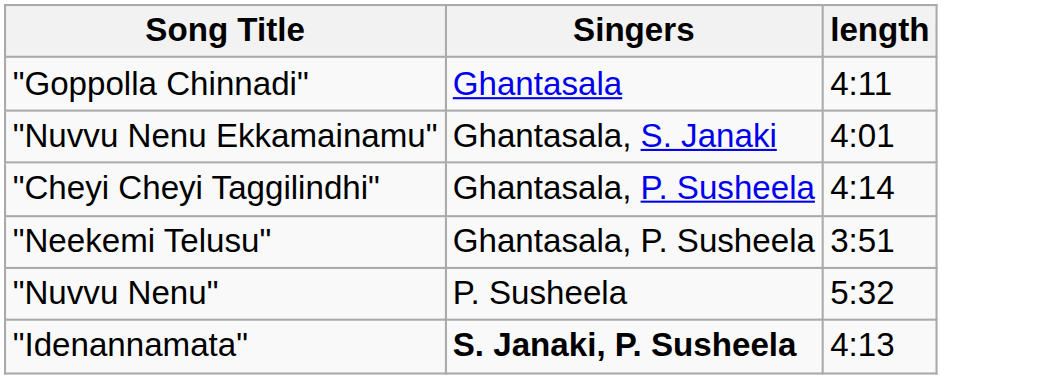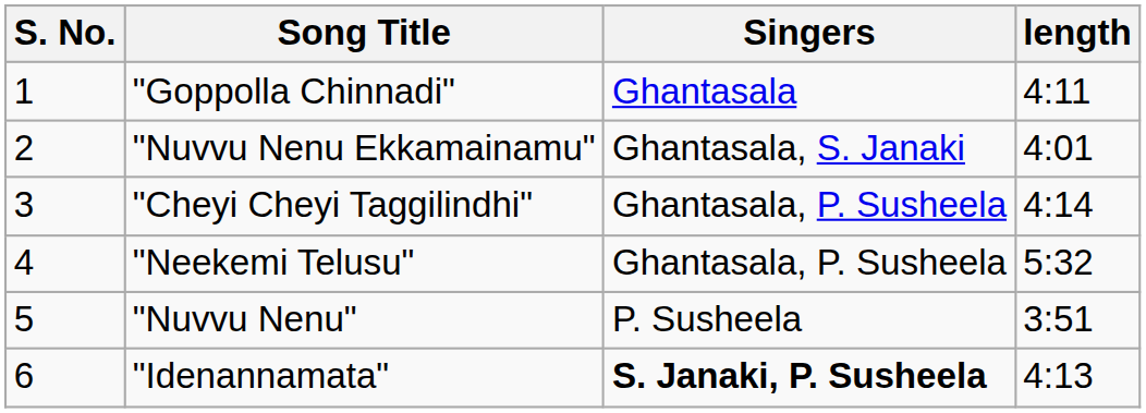 <table class="wikitable">
 <tr>
+<th>S. No.</th>
 <th>Song Title</th>
 <th>Singers</th>
 <th>length</th>
 </tr>
 <tr>
+<td>1</td>
 <td>"Goppolla Chinnadi"</td>
 <td><a href='#'>Ghantasala</a></td>
 <td>4:11</td>
 </tr>
 <tr>
+<td>2</td>
 <td>"Nuvvu Nenu Ekkamainamu"</td>
 <td>Ghantasala, <a href='#'>S. Janaki</a></td>
 <td>4:01</td>
 </tr>
 <tr>
+<td>3</td>
 <td>"Cheyi Cheyi Taggilindhi"</td>
 <td>Ghantasala, <a href='#'>P. Susheela</a></td>
 <td>4:14</td>
 </tr>
 <tr>
+<td>4</td>
 <td>"Neekemi Telusu"</td>
 <td>Ghantasala, P. Susheela</td>
+<td>5:32</td>
+</tr>
+<tr>
+<td>5</td>
+<td>"Nuvvu Nenu"</td>
+<td>P. Susheela</td>
 <td>3:51</td>
 </tr>
 <tr>
-<td>"Nuvvu Nenu"</td>
-<td>P. Susheela</td>
-<td>5:32</td>
-</tr>
-<tr>
+<td>6</td>
 <td>"Idenannamata"</td>
 <td><strong>S. Janaki, P. Susheela</strong></td>
 <td>4:13</td>
 </tr>
 </table>
